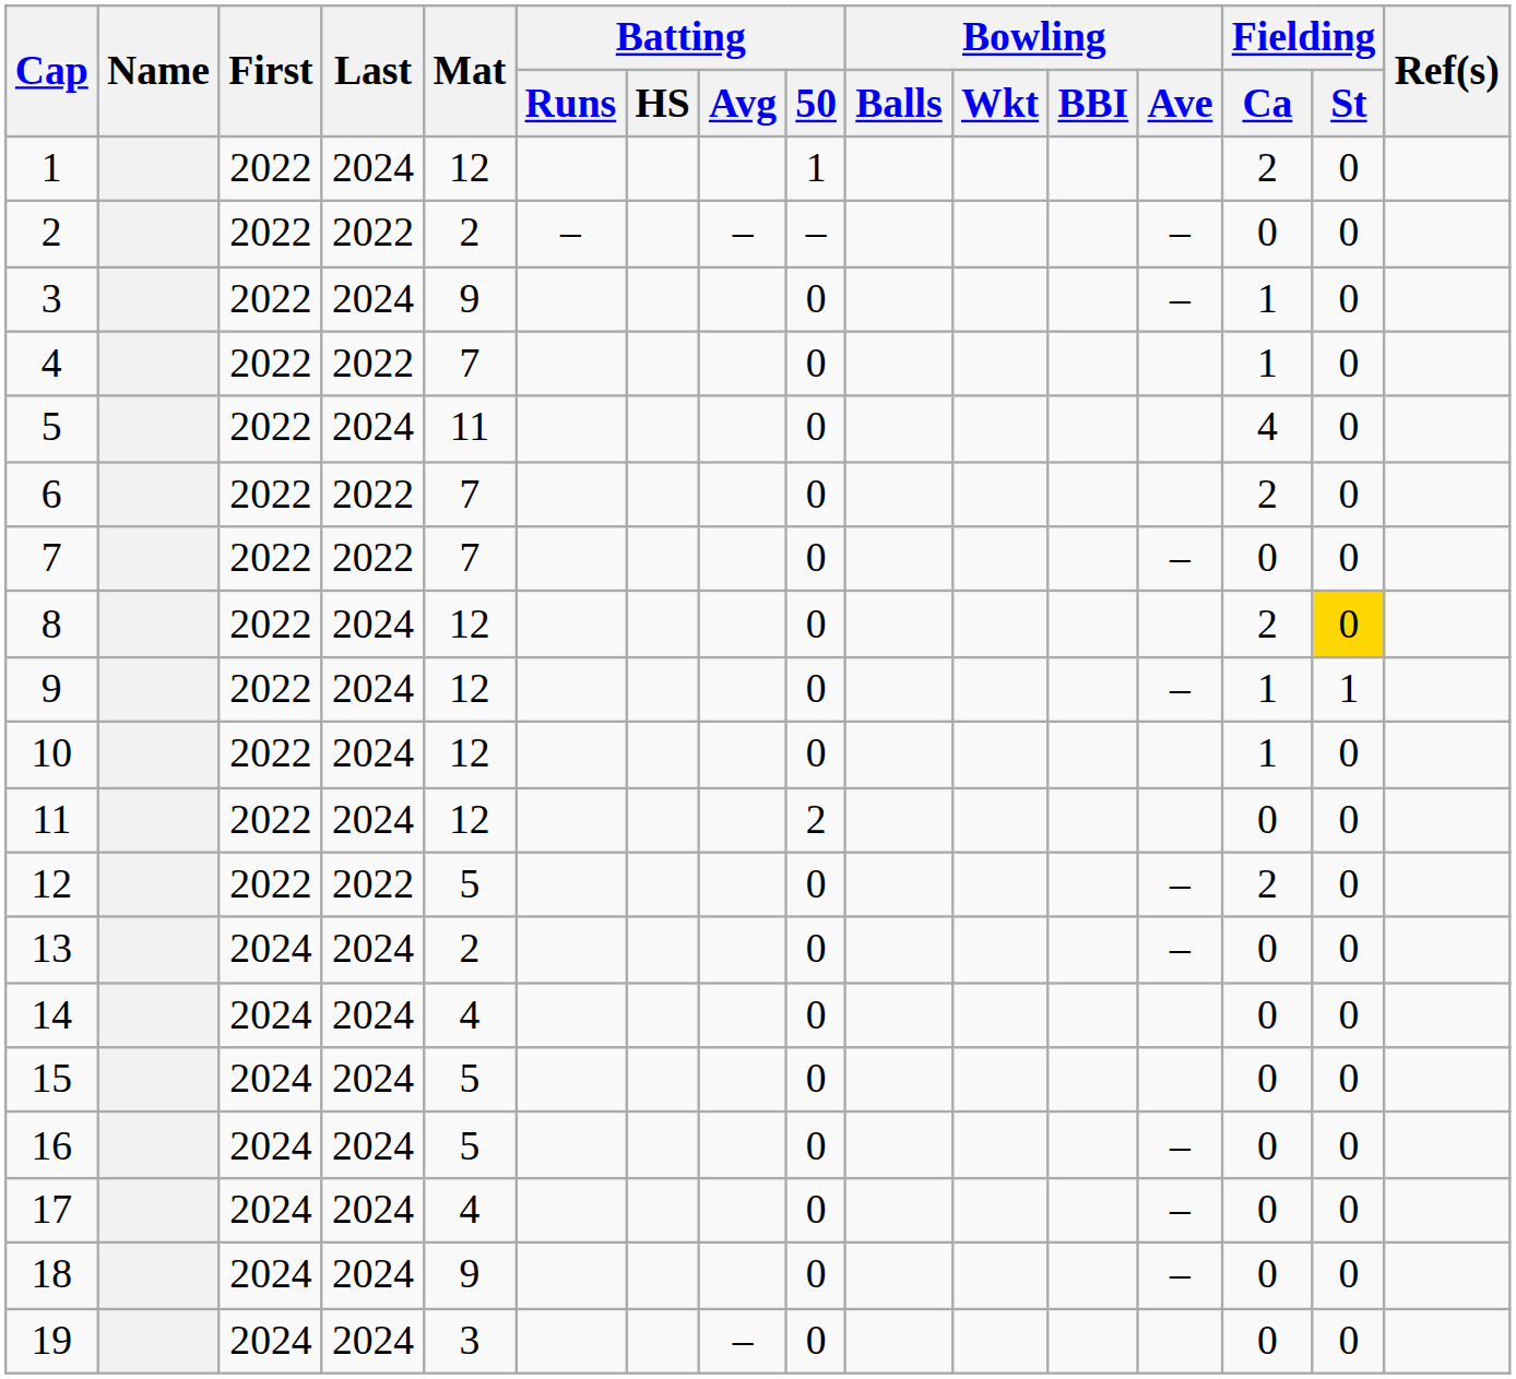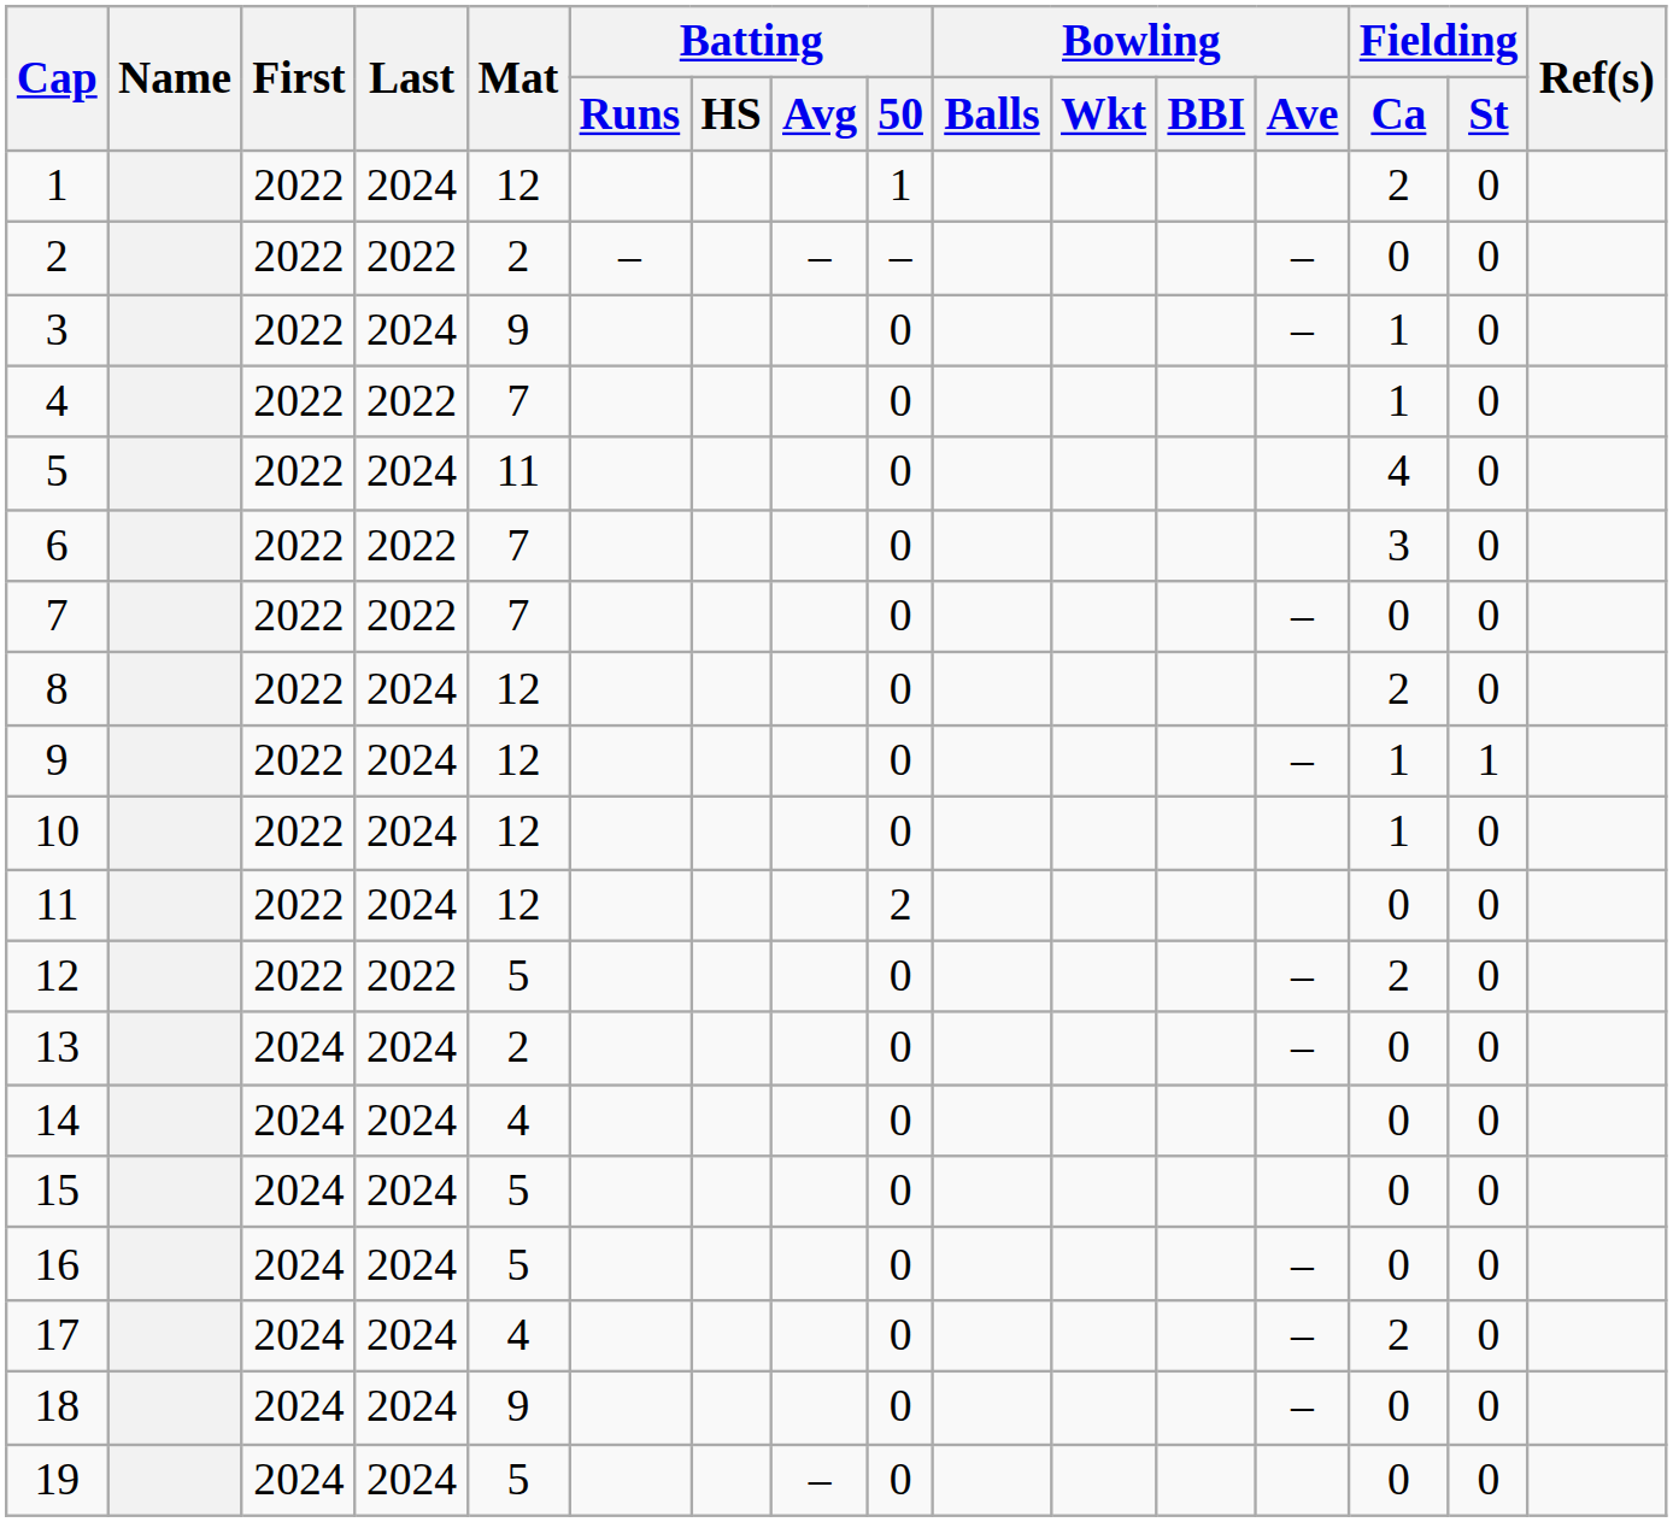 <table class="wikitable plainrowheaders sortable" style="text-align:center; font-size:100%">
 <tr class="unsortable">
 <th scope="col" colspan=1 rowspan=2><a href='#'>Cap</a></th>
 <th scope="col" colspan=1 rowspan=2>Name</th>
 <th scope="col" colspan=1 rowspan=2>First</th>
 <th scope="col" colspan=1 rowspan=2>Last</th>
 <th scope="col" colspan=1 rowspan=2>Mat</th>
 <th scope="col" colspan=4><a href='#'>Batting</a></th>
 <th scope="col" colspan=4><a href='#'>Bowling</a></th>
 <th scope="col" colspan=2><a href='#'>Fielding</a></th>
 <th scope="col" colspan=1 rowspan=2 class="unsortable">Ref(s)</th>
 </tr>
 <tr align="center">
 <th scope="col"><a href='#'>Runs</a></th>
 <th scope="col">HS</th>
 <th scope="col"><a href='#'>Avg</a></th>
 <th scope="col"><a href='#'>50</a></th>
 <th scope="col"><a href='#'>Balls</a></th>
 <th scope="col"><a href='#'>Wkt</a></th>
 <th scope="col"><a href='#'>BBI</a></th>
 <th scope="col"><a href='#'>Ave</a></th>
 <th scope="col"><a href='#'>Ca</a></th>
 <th scope="col"><a href='#'>St</a></th>
 </tr>
 <tr align="center">
 <td>1</td>
 <th scope="row" align="left"></th>
 <td>2022</td>
 <td>2024</td>
 <td>12</td>
 <td></td>
 <td></td>
 <td></td>
 <td>1</td>
 <td></td>
 <td></td>
 <td></td>
 <td></td>
 <td>2</td>
 <td>0</td>
 <td></td>
 </tr>
 <tr align="center">
 <td>2</td>
 <th scope="row" align="left"></th>
 <td>2022</td>
 <td>2022</td>
 <td>2</td>
 <td>–</td>
 <td></td>
 <td>–</td>
 <td>–</td>
 <td></td>
 <td></td>
 <td></td>
 <td>–</td>
 <td>0</td>
 <td>0</td>
 <td></td>
 </tr>
 <tr align="center">
 <td>3</td>
 <th scope="row" align="left"></th>
 <td>2022</td>
 <td>2024</td>
 <td>9</td>
 <td></td>
 <td></td>
 <td></td>
 <td>0</td>
 <td></td>
 <td></td>
 <td></td>
 <td>–</td>
 <td>1</td>
 <td>0</td>
 <td></td>
 </tr>
 <tr align="center">
 <td>4</td>
 <th scope="row" align="left"></th>
 <td>2022</td>
 <td>2022</td>
 <td>7</td>
 <td></td>
 <td></td>
 <td></td>
 <td>0</td>
 <td></td>
 <td></td>
 <td></td>
 <td></td>
 <td>1</td>
 <td>0</td>
 <td></td>
 </tr>
 <tr align="center">
 <td>5</td>
 <th scope="row" align="left"></th>
 <td>2022</td>
 <td>2024</td>
 <td>11</td>
 <td></td>
 <td></td>
 <td></td>
 <td>0</td>
 <td></td>
 <td></td>
 <td></td>
 <td></td>
 <td>4</td>
 <td>0</td>
 <td></td>
 </tr>
 <tr align="center">
 <td>6</td>
 <th scope="row" align="left"></th>
 <td>2022</td>
 <td>2022</td>
 <td>7</td>
 <td></td>
 <td></td>
 <td></td>
 <td>0</td>
 <td></td>
 <td></td>
 <td></td>
 <td></td>
-<td>2</td>
+<td>3</td>
 <td>0</td>
 <td></td>
 </tr>
 <tr align="center">
 <td>7</td>
 <th scope="row" align="left"></th>
 <td>2022</td>
 <td>2022</td>
 <td>7</td>
 <td></td>
 <td></td>
 <td></td>
 <td>0</td>
 <td></td>
 <td></td>
 <td></td>
 <td>–</td>
 <td>0</td>
 <td>0</td>
 <td></td>
 </tr>
 <tr align="center">
 <td>8</td>
 <th scope="row" align="left"></th>
 <td>2022</td>
 <td>2024</td>
 <td>12</td>
 <td></td>
 <td></td>
 <td></td>
 <td>0</td>
 <td></td>
 <td></td>
 <td></td>
 <td></td>
 <td>2</td>
-<td style="background: gold;">0</td>
+<td>0</td>
 <td></td>
 </tr>
 <tr align="center">
 <td>9</td>
 <th scope="row" align="left"></th>
 <td>2022</td>
 <td>2024</td>
 <td>12</td>
 <td></td>
 <td></td>
 <td></td>
 <td>0</td>
 <td></td>
 <td></td>
 <td></td>
 <td>–</td>
 <td>1</td>
 <td>1</td>
 <td></td>
 </tr>
 <tr align="center">
 <td>10</td>
 <th scope="row" align="left"></th>
 <td>2022</td>
 <td>2024</td>
 <td>12</td>
 <td></td>
 <td></td>
 <td></td>
 <td>0</td>
 <td></td>
 <td></td>
 <td></td>
 <td></td>
 <td>1</td>
 <td>0</td>
 <td></td>
 </tr>
 <tr align="center">
 <td>11</td>
 <th scope="row" align="left"></th>
 <td>2022</td>
 <td>2024</td>
 <td>12</td>
 <td></td>
 <td></td>
 <td></td>
 <td>2</td>
 <td></td>
 <td></td>
 <td></td>
 <td></td>
 <td>0</td>
 <td>0</td>
 <td></td>
 </tr>
 <tr align="center">
 <td>12</td>
 <th scope="row" align="left"></th>
 <td>2022</td>
 <td>2022</td>
 <td>5</td>
 <td></td>
 <td></td>
 <td></td>
 <td>0</td>
 <td></td>
 <td></td>
 <td></td>
 <td>–</td>
 <td>2</td>
 <td>0</td>
 <td></td>
 </tr>
 <tr align="center">
 <td>13</td>
 <th scope="row" align="left"></th>
 <td>2024</td>
 <td>2024</td>
 <td>2</td>
 <td></td>
 <td></td>
 <td></td>
 <td>0</td>
 <td></td>
 <td></td>
 <td></td>
 <td>–</td>
 <td>0</td>
 <td>0</td>
 <td></td>
 </tr>
 <tr align="center">
 <td>14</td>
 <th scope="row" align="left"></th>
 <td>2024</td>
 <td>2024</td>
 <td>4</td>
 <td></td>
 <td></td>
 <td></td>
 <td>0</td>
 <td></td>
 <td></td>
 <td></td>
 <td></td>
 <td>0</td>
 <td>0</td>
 <td></td>
 </tr>
 <tr align="center">
 <td>15</td>
 <th scope="row" align="left"></th>
 <td>2024</td>
 <td>2024</td>
 <td>5</td>
 <td></td>
 <td></td>
 <td></td>
 <td>0</td>
 <td></td>
 <td></td>
 <td></td>
 <td></td>
 <td>0</td>
 <td>0</td>
 <td></td>
 </tr>
 <tr align="center">
 <td>16</td>
 <th scope="row" align="left"></th>
 <td>2024</td>
 <td>2024</td>
 <td>5</td>
 <td></td>
 <td></td>
 <td></td>
 <td>0</td>
 <td></td>
 <td></td>
 <td></td>
 <td>–</td>
 <td>0</td>
 <td>0</td>
 <td></td>
 </tr>
 <tr align="center">
 <td>17</td>
 <th scope="row" align="left"></th>
 <td>2024</td>
 <td>2024</td>
 <td>4</td>
 <td></td>
 <td></td>
 <td></td>
 <td>0</td>
 <td></td>
 <td></td>
 <td></td>
 <td>–</td>
-<td>0</td>
+<td>2</td>
 <td>0</td>
 <td></td>
 </tr>
 <tr align="center">
 <td>18</td>
 <th scope="row" align="left"></th>
 <td>2024</td>
 <td>2024</td>
 <td>9</td>
 <td></td>
 <td></td>
 <td></td>
 <td>0</td>
 <td></td>
 <td></td>
 <td></td>
 <td>–</td>
 <td>0</td>
 <td>0</td>
 <td></td>
 </tr>
 <tr align="center">
 <td>19</td>
 <th scope="row" align="left"></th>
 <td>2024</td>
 <td>2024</td>
-<td>3</td>
+<td>5</td>
 <td></td>
 <td></td>
 <td>–</td>
 <td>0</td>
 <td></td>
 <td></td>
 <td></td>
 <td></td>
 <td>0</td>
 <td>0</td>
 <td></td>
 </tr>
 </table>
